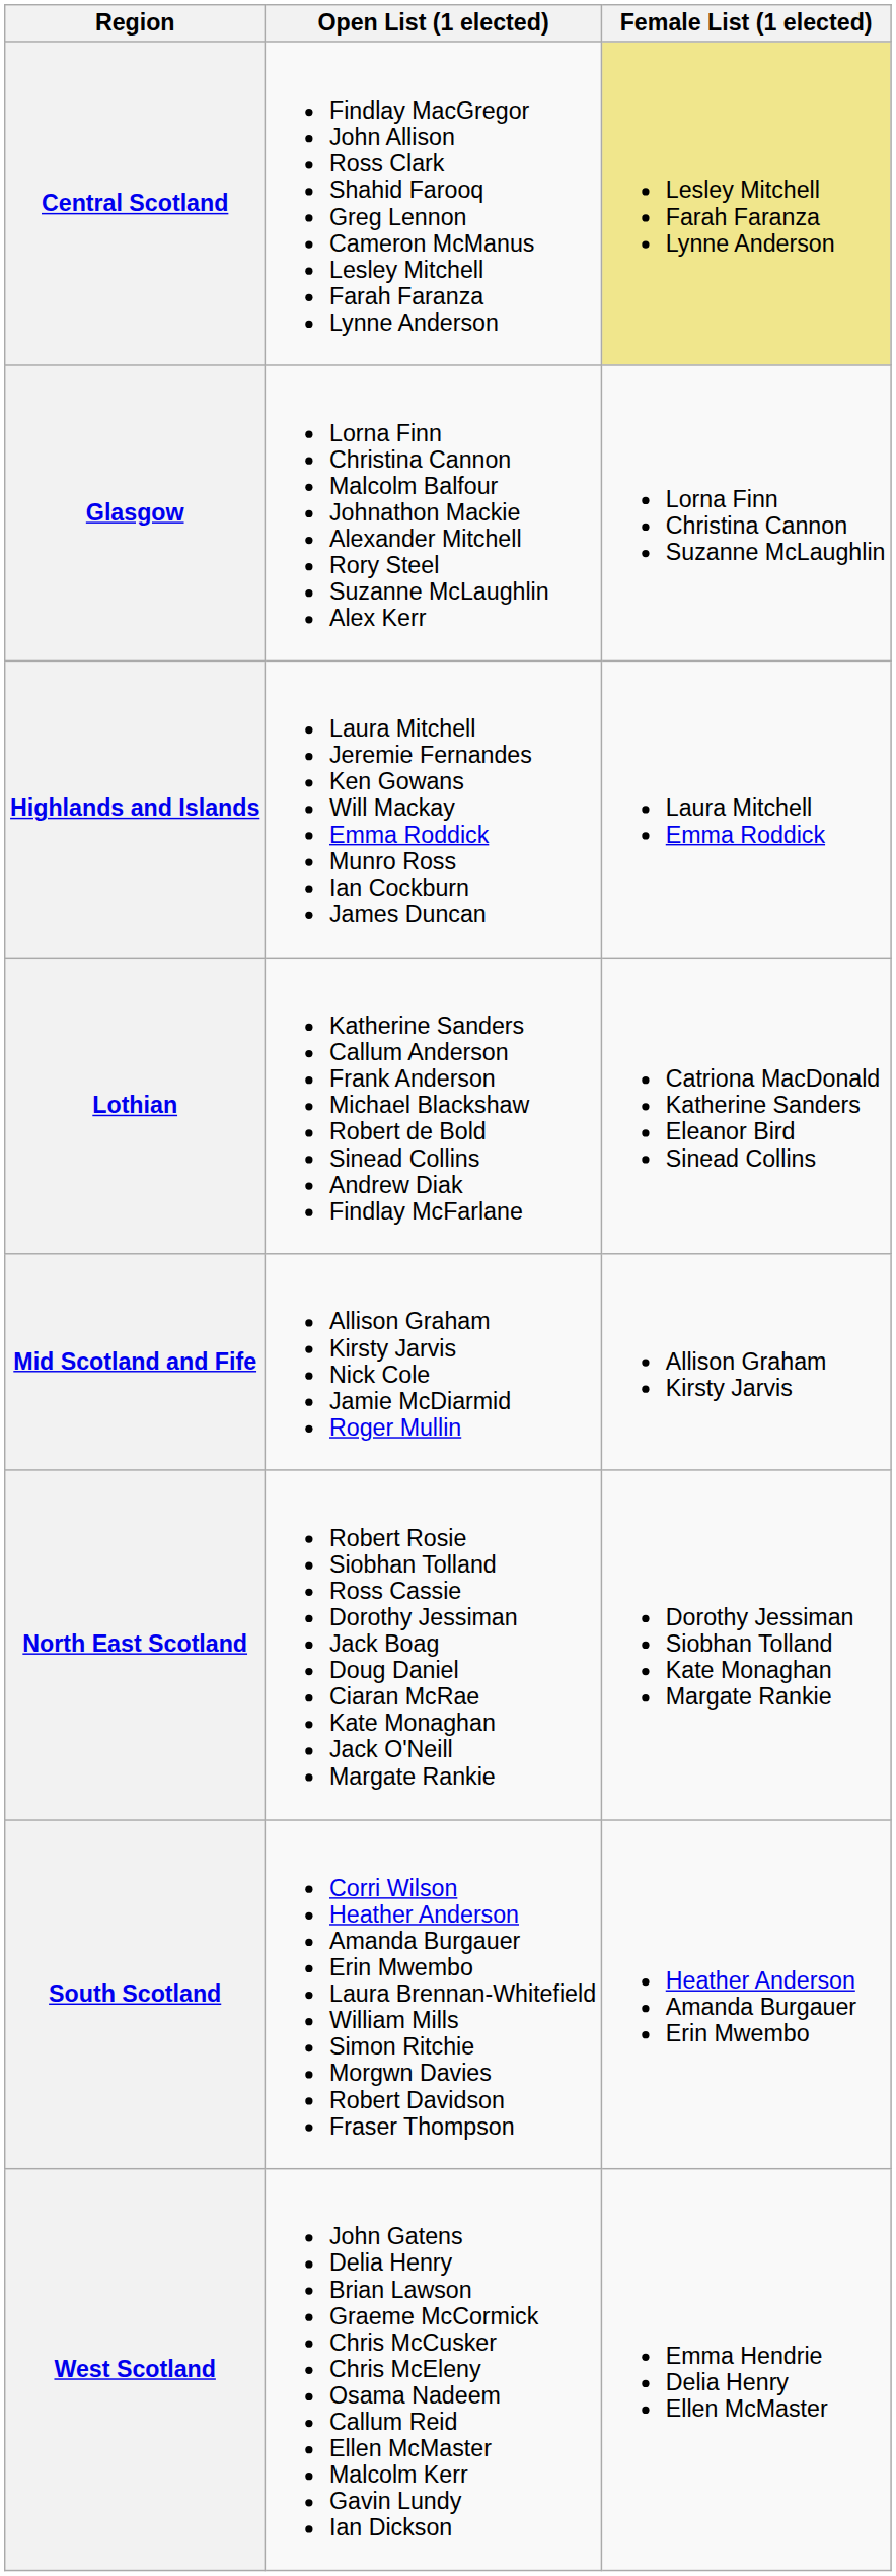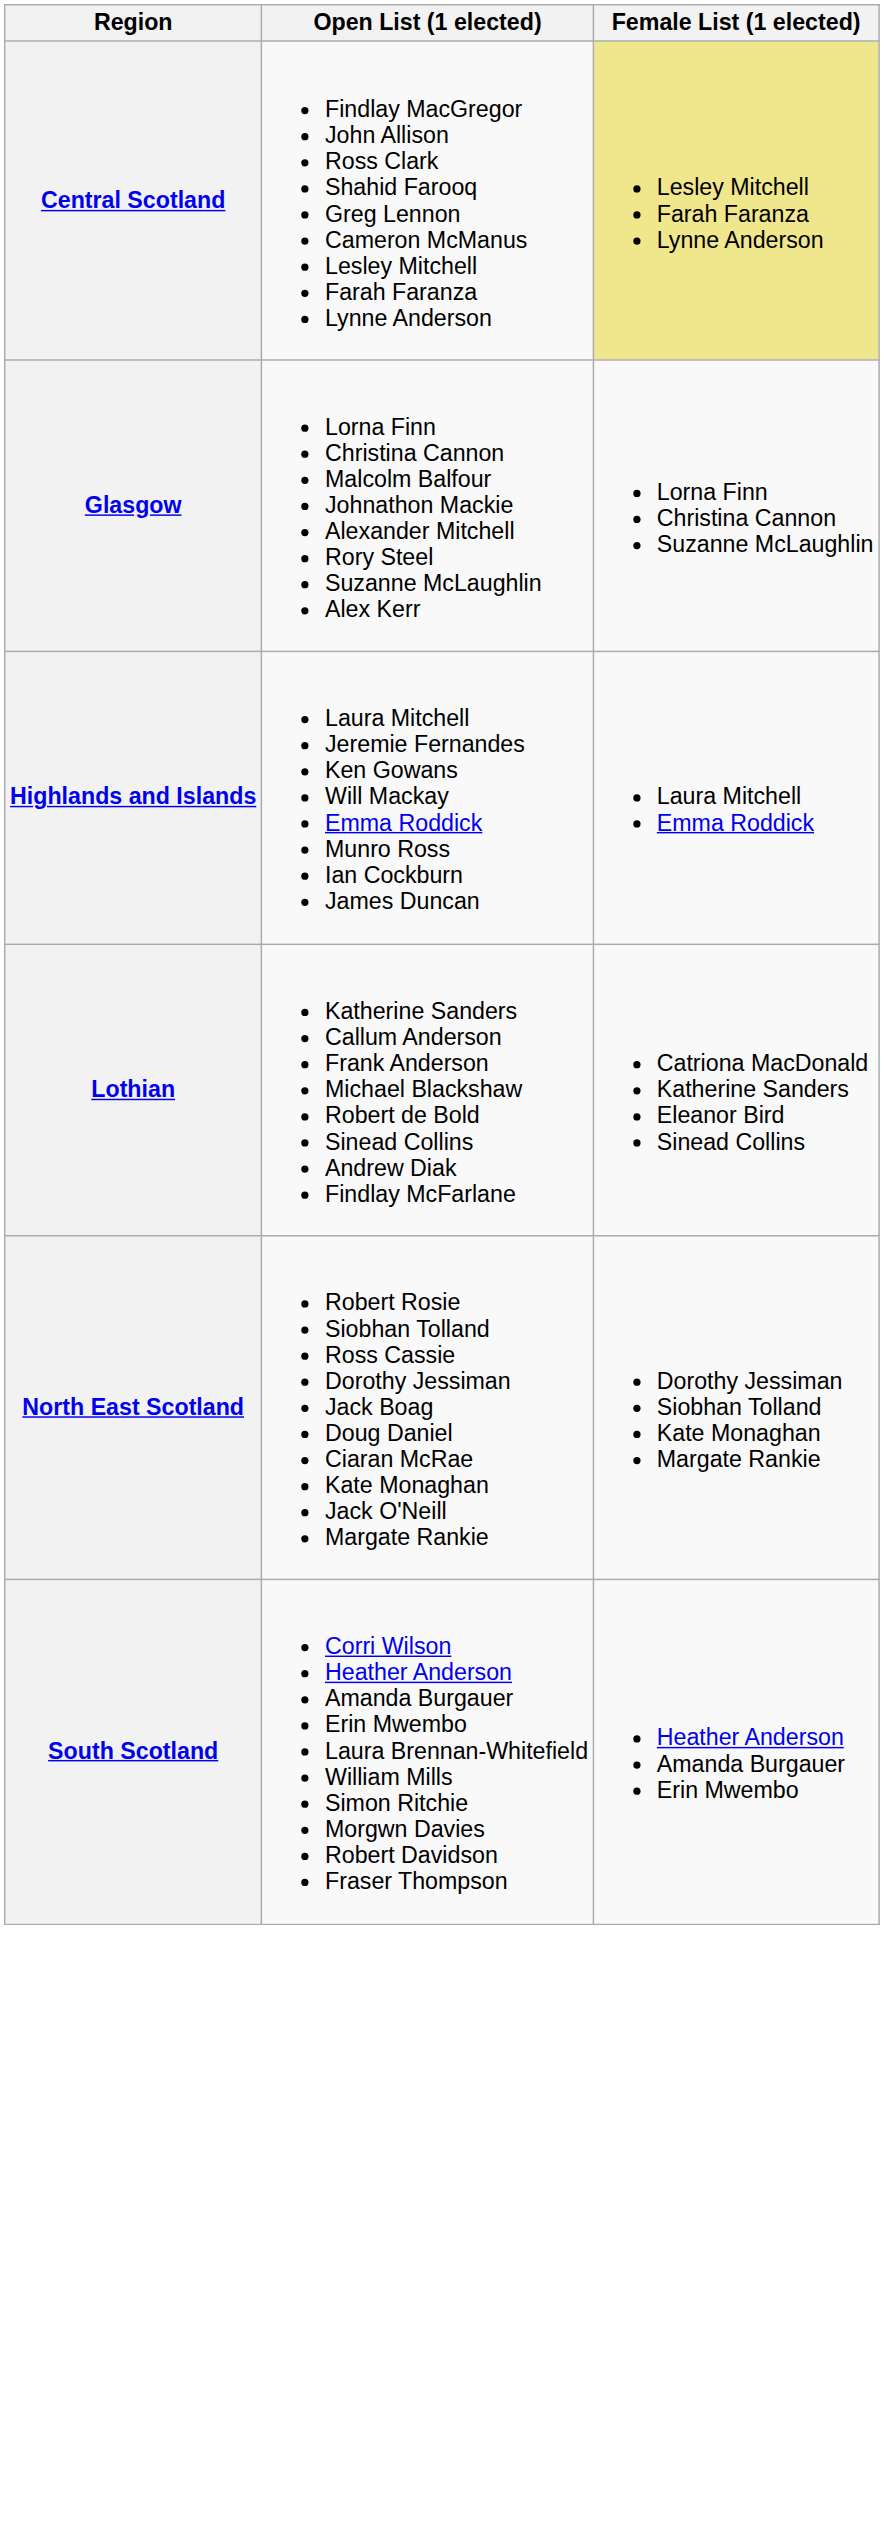 <table class="wikitable">
 <tr>
 <th>Region</th>
 <th>Open List (1 elected)</th>
 <th>Female List (1 elected)</th>
 </tr>
 <tr>
 <th><a href='#'>Central Scotland</a></th>
 <td><br><ul><li>Findlay MacGregor</li><li>John Allison</li><li>Ross Clark</li><li>Shahid Farooq</li><li>Greg Lennon</li><li>Cameron McManus</li><li>Lesley Mitchell</li><li>Farah Faranza</li><li>Lynne Anderson</li></ul></td>
 <td style="background: khaki;"><br><ul><li>Lesley Mitchell</li><li>Farah Faranza</li><li>Lynne Anderson</li></ul></td>
 </tr>
 <tr>
 <th><a href='#'>Glasgow</a></th>
 <td><br><ul><li>Lorna Finn</li><li>Christina Cannon</li><li>Malcolm Balfour</li><li>Johnathon Mackie</li><li>Alexander Mitchell</li><li>Rory Steel</li><li>Suzanne McLaughlin</li><li>Alex Kerr</li></ul></td>
 <td><br><ul><li>Lorna Finn</li><li>Christina Cannon</li><li>Suzanne McLaughlin</li></ul></td>
 </tr>
 <tr>
 <th><a href='#'>Highlands and Islands</a></th>
 <td><br><ul><li>Laura Mitchell</li><li>Jeremie Fernandes</li><li>Ken Gowans</li><li>Will Mackay</li><li><a href='#'>Emma Roddick</a></li><li>Munro Ross</li><li>Ian Cockburn</li><li>James Duncan</li></ul></td>
 <td><br><ul><li>Laura Mitchell</li><li><a href='#'>Emma Roddick</a></li></ul></td>
 </tr>
 <tr>
 <th><a href='#'>Lothian</a></th>
 <td><br><ul><li>Katherine Sanders</li><li>Callum Anderson</li><li>Frank Anderson</li><li>Michael Blackshaw</li><li>Robert de Bold</li><li>Sinead Collins</li><li>Andrew Diak</li><li>Findlay McFarlane</li></ul></td>
 <td><br><ul><li>Catriona MacDonald</li><li>Katherine Sanders</li><li>Eleanor Bird</li><li>Sinead Collins</li></ul></td>
 </tr>
 <tr>
-<th><a href='#'>Mid Scotland and Fife</a></th>
-<td><br><ul><li>Allison Graham</li><li>Kirsty Jarvis</li><li>Nick Cole</li><li>Jamie McDiarmid</li><li><a href='#'>Roger Mullin</a></li></ul></td>
-<td><br><ul><li>Allison Graham</li><li>Kirsty Jarvis</li></ul></td>
-</tr>
-<tr>
 <th><a href='#'>North East Scotland</a></th>
 <td><br><ul><li>Robert Rosie</li><li>Siobhan Tolland</li><li>Ross Cassie</li><li>Dorothy Jessiman</li><li>Jack Boag</li><li>Doug Daniel</li><li>Ciaran McRae</li><li>Kate Monaghan</li><li>Jack O'Neill</li><li>Margate Rankie</li></ul></td>
 <td><br><ul><li>Dorothy Jessiman</li><li>Siobhan Tolland</li><li>Kate Monaghan</li><li>Margate Rankie</li></ul></td>
 </tr>
 <tr>
 <th><a href='#'>South Scotland</a></th>
 <td><br><ul><li><a href='#'>Corri Wilson</a></li><li><a href='#'>Heather Anderson</a></li><li>Amanda Burgauer</li><li>Erin Mwembo</li><li>Laura Brennan-Whitefield</li><li>William Mills</li><li>Simon Ritchie</li><li>Morgwn Davies</li><li>Robert Davidson</li><li>Fraser Thompson</li></ul></td>
 <td><br><ul><li><a href='#'>Heather Anderson</a></li><li>Amanda Burgauer</li><li>Erin Mwembo</li></ul></td>
 </tr>
-<tr>
-<th><a href='#'>West Scotland</a></th>
-<td><br><ul><li>John Gatens</li><li>Delia Henry</li><li>Brian Lawson</li><li>Graeme McCormick</li><li>Chris McCusker</li><li>Chris McEleny</li><li>Osama Nadeem</li><li>Callum Reid</li><li>Ellen McMaster</li><li>Malcolm Kerr</li><li>Gavin Lundy</li><li>Ian Dickson</li></ul></td>
-<td><br><ul><li>Emma Hendrie</li><li>Delia Henry</li><li>Ellen McMaster</li></ul></td>
-</tr>
 </table>
